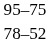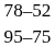 <table style="text-align:center">
 <tr>
 <th width=200></th>
 <th width=100></th>
 <th width=200></th>
 </tr>
 <tr>
 <td align=right><strong></strong></td>
-<td align=center>95–75</td>
+<td align=center>78–52</td>
 <td align=left></td>
 </tr>
 <tr>
 <td align=right><strong></strong></td>
-<td align=center>78–52</td>
+<td align=center>95–75</td>
 <td align=left></td>
 </tr>
 </table>
